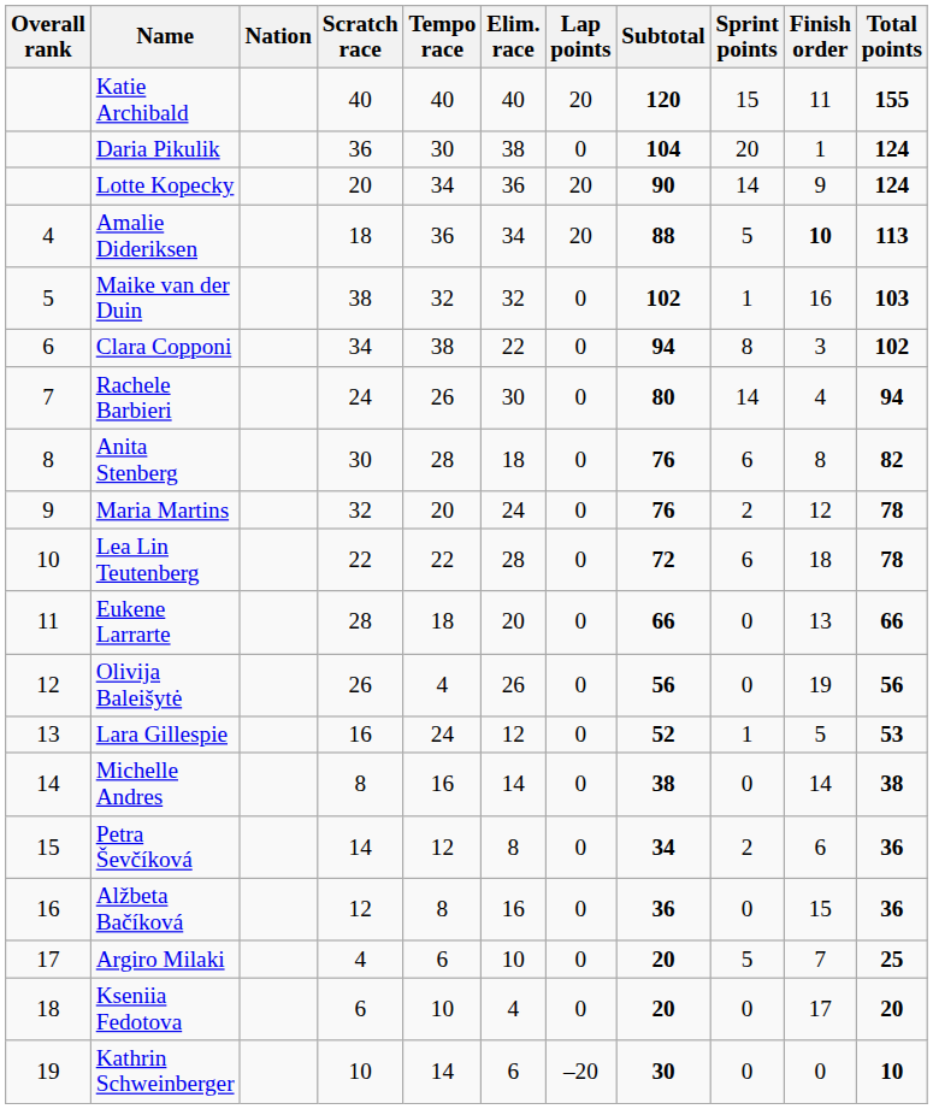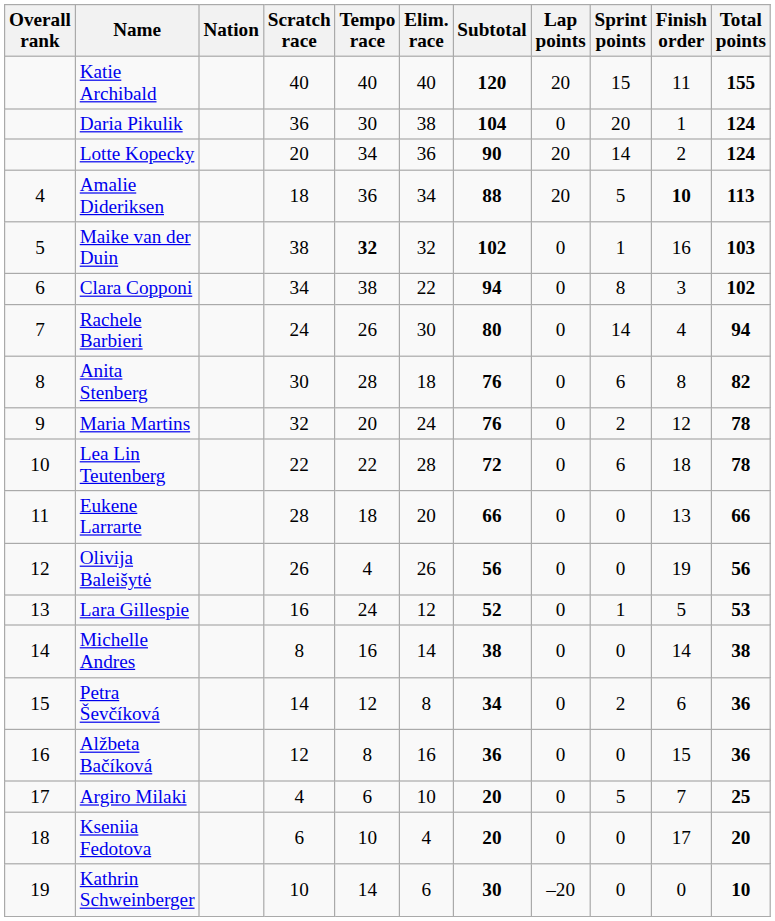 <table class="wikitable sortable" style="text-align:center">
 <tr>
 <th width=50>Overall rank</th>
 <th>Name</th>
 <th>Nation</th>
 <th width=50>Scratch race</th>
 <th width=50>Tempo race</th>
 <th width=50>Elim. race</th>
+<th width=50>Subtotal</th>
 <th width=50>Lap points</th>
-<th width=50>Subtotal</th>
 <th width=50>Sprint points</th>
 <th width=50>Finish order</th>
 <th width=50>Total points</th>
 </tr>
 <tr>
 <td></td>
 <td align=left><a href='#'>Katie Archibald</a></td>
 <td align=left></td>
 <td>40</td>
 <td>40</td>
 <td>40</td>
+<td><strong>120</strong></td>
 <td>20</td>
-<td><strong>120</strong></td>
 <td>15</td>
 <td>11</td>
 <td><strong>155</strong></td>
 </tr>
 <tr>
 <td></td>
 <td align=left><a href='#'>Daria Pikulik</a></td>
 <td align=left></td>
 <td>36</td>
 <td>30</td>
 <td>38</td>
+<td><strong>104</strong></td>
 <td>0</td>
-<td><strong>104</strong></td>
 <td>20</td>
 <td>1</td>
 <td><strong>124</strong></td>
 </tr>
 <tr>
 <td></td>
 <td align=left><a href='#'>Lotte Kopecky</a></td>
 <td align=left></td>
 <td>20</td>
 <td>34</td>
 <td>36</td>
+<td><strong>90</strong></td>
 <td>20</td>
-<td><strong>90</strong></td>
 <td>14</td>
-<td>9</td>
+<td>2</td>
 <td><strong>124</strong></td>
 </tr>
 <tr>
 <td>4</td>
 <td align=left><a href='#'>Amalie Dideriksen</a></td>
 <td align=left></td>
 <td>18</td>
 <td>36</td>
 <td>34</td>
+<td><strong>88</strong></td>
 <td>20</td>
-<td><strong>88</strong></td>
 <td>5</td>
 <td><strong>10</strong></td>
 <td><strong>113</strong></td>
 </tr>
 <tr>
 <td>5</td>
 <td align=left><a href='#'>Maike van der Duin</a></td>
 <td align=left></td>
 <td>38</td>
+<td><strong>32</strong></td>
 <td>32</td>
-<td>32</td>
+<td><strong>102</strong></td>
 <td>0</td>
-<td><strong>102</strong></td>
 <td>1</td>
 <td>16</td>
 <td><strong>103</strong></td>
 </tr>
 <tr>
 <td>6</td>
 <td align=left><a href='#'>Clara Copponi</a></td>
 <td align=left></td>
 <td>34</td>
 <td>38</td>
 <td>22</td>
+<td><strong>94</strong></td>
 <td>0</td>
-<td><strong>94</strong></td>
 <td>8</td>
 <td>3</td>
 <td><strong>102</strong></td>
 </tr>
 <tr>
 <td>7</td>
 <td align=left><a href='#'>Rachele Barbieri</a></td>
 <td align=left></td>
 <td>24</td>
 <td>26</td>
 <td>30</td>
+<td><strong>80</strong></td>
 <td>0</td>
-<td><strong>80</strong></td>
 <td>14</td>
 <td>4</td>
 <td><strong>94</strong></td>
 </tr>
 <tr>
 <td>8</td>
 <td align=left><a href='#'>Anita Stenberg</a></td>
 <td align=left></td>
 <td>30</td>
 <td>28</td>
 <td>18</td>
+<td><strong>76</strong></td>
 <td>0</td>
-<td><strong>76</strong></td>
 <td>6</td>
 <td>8</td>
 <td><strong>82</strong></td>
 </tr>
 <tr>
 <td>9</td>
 <td align=left><a href='#'>Maria Martins</a></td>
 <td align=left></td>
 <td>32</td>
 <td>20</td>
 <td>24</td>
+<td><strong>76</strong></td>
 <td>0</td>
-<td><strong>76</strong></td>
 <td>2</td>
 <td>12</td>
 <td><strong>78</strong></td>
 </tr>
 <tr>
 <td>10</td>
 <td align=left><a href='#'>Lea Lin Teutenberg</a></td>
 <td align=left></td>
 <td>22</td>
 <td>22</td>
 <td>28</td>
+<td><strong>72</strong></td>
 <td>0</td>
-<td><strong>72</strong></td>
 <td>6</td>
 <td>18</td>
 <td><strong>78</strong></td>
 </tr>
 <tr>
 <td>11</td>
 <td align=left><a href='#'>Eukene Larrarte</a></td>
 <td align=left></td>
 <td>28</td>
 <td>18</td>
 <td>20</td>
+<td><strong>66</strong></td>
 <td>0</td>
-<td><strong>66</strong></td>
 <td>0</td>
 <td>13</td>
 <td><strong>66</strong></td>
 </tr>
 <tr>
 <td>12</td>
 <td align=left><a href='#'>Olivija Baleišytė</a></td>
 <td align=left></td>
 <td>26</td>
 <td>4</td>
 <td>26</td>
+<td><strong>56</strong></td>
 <td>0</td>
-<td><strong>56</strong></td>
 <td>0</td>
 <td>19</td>
 <td><strong>56</strong></td>
 </tr>
 <tr>
 <td>13</td>
 <td align=left><a href='#'>Lara Gillespie</a></td>
 <td align=left></td>
 <td>16</td>
 <td>24</td>
 <td>12</td>
+<td><strong>52</strong></td>
 <td>0</td>
-<td><strong>52</strong></td>
 <td>1</td>
 <td>5</td>
 <td><strong>53</strong></td>
 </tr>
 <tr>
 <td>14</td>
 <td align=left><a href='#'>Michelle Andres</a></td>
 <td align=left></td>
 <td>8</td>
 <td>16</td>
 <td>14</td>
+<td><strong>38</strong></td>
 <td>0</td>
-<td><strong>38</strong></td>
 <td>0</td>
 <td>14</td>
 <td><strong>38</strong></td>
 </tr>
 <tr>
 <td>15</td>
 <td align=left><a href='#'>Petra Ševčíková</a></td>
 <td align=left></td>
 <td>14</td>
 <td>12</td>
 <td>8</td>
+<td><strong>34</strong></td>
 <td>0</td>
-<td><strong>34</strong></td>
 <td>2</td>
 <td>6</td>
 <td><strong>36</strong></td>
 </tr>
 <tr>
 <td>16</td>
 <td align=left><a href='#'>Alžbeta Bačíková</a></td>
 <td align=left></td>
 <td>12</td>
 <td>8</td>
 <td>16</td>
+<td><strong>36</strong></td>
 <td>0</td>
-<td><strong>36</strong></td>
 <td>0</td>
 <td>15</td>
 <td><strong>36</strong></td>
 </tr>
 <tr>
 <td>17</td>
 <td align=left><a href='#'>Argiro Milaki</a></td>
 <td align=left></td>
 <td>4</td>
 <td>6</td>
 <td>10</td>
+<td><strong>20</strong></td>
 <td>0</td>
-<td><strong>20</strong></td>
 <td>5</td>
 <td>7</td>
 <td><strong>25</strong></td>
 </tr>
 <tr>
 <td>18</td>
 <td align=left><a href='#'>Kseniia Fedotova</a></td>
 <td align=left></td>
 <td>6</td>
 <td>10</td>
 <td>4</td>
+<td><strong>20</strong></td>
 <td>0</td>
-<td><strong>20</strong></td>
 <td>0</td>
 <td>17</td>
 <td><strong>20</strong></td>
 </tr>
 <tr>
 <td>19</td>
 <td align=left><a href='#'>Kathrin Schweinberger</a></td>
 <td align=left></td>
 <td>10</td>
 <td>14</td>
 <td>6</td>
+<td><strong>30</strong></td>
 <td>–20</td>
-<td><strong>30</strong></td>
 <td>0</td>
 <td>0</td>
 <td><strong>10</strong></td>
 </tr>
 </table>
